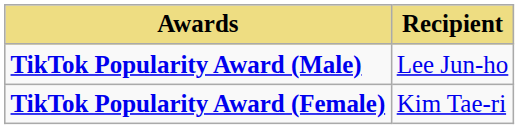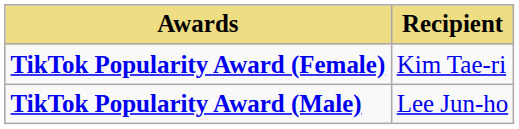 <table class="wikitable" align="center">
 <tr>
 <th style="background:#EEDD82; text-align:center">Awards</th>
 <th style="background:#EEDD82; text-align:center">Recipient</th>
 </tr>
 <tr>
+<td><strong><a href='#'>TikTok Popularity Award (Female)</a></strong></td>
+<td><a href='#'>Kim Tae-ri</a></td>
+</tr>
+<tr>
 <td><strong><a href='#'>TikTok Popularity Award (Male)</a></strong></td>
 <td><a href='#'>Lee Jun-ho</a></td>
 </tr>
-<tr>
-<td><strong><a href='#'>TikTok Popularity Award (Female)</a></strong></td>
-<td><a href='#'>Kim Tae-ri</a></td>
-</tr>
 </table>
